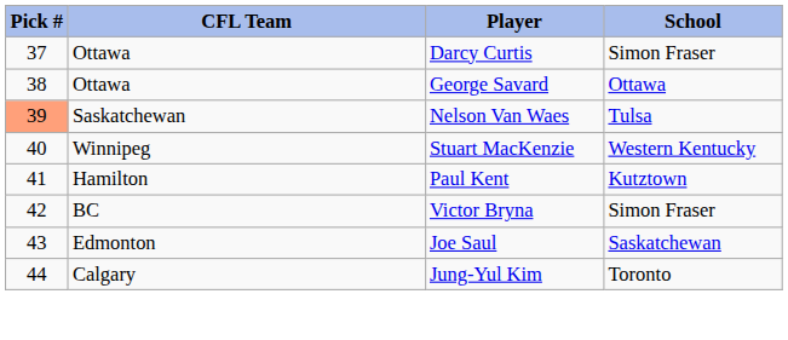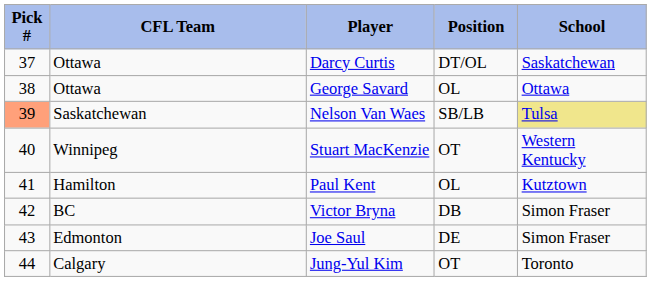 <table class="wikitable" style="width: 100%">
 <tr>
 <th style="background:#A8BDEC;" width=7%>Pick #</th>
 <th width=40% style="background:#A8BDEC;">CFL Team</th>
 <th width=20% style="background:#A8BDEC;">Player</th>
+<th width=13% style="background:#A8BDEC;">Position</th>
 <th width=20% style="background:#A8BDEC;">School</th>
 </tr>
 <tr>
 <td align=center>37</td>
 <td>Ottawa</td>
 <td><a href='#'>Darcy Curtis</a></td>
-<td>Simon Fraser</td>
+<td>DT/OL</td>
+<td><a href='#'>Saskatchewan</a></td>
 </tr>
 <tr>
 <td align=center>38</td>
 <td>Ottawa</td>
 <td><a href='#'>George Savard</a></td>
+<td>OL</td>
 <td><a href='#'>Ottawa</a></td>
 </tr>
 <tr>
 <td align=center style="background: lightsalmon;">39</td>
 <td>Saskatchewan</td>
 <td><a href='#'>Nelson Van Waes</a></td>
-<td><a href='#'>Tulsa</a></td>
+<td>SB/LB</td>
+<td style="background: khaki;"><a href='#'>Tulsa</a></td>
 </tr>
 <tr>
 <td align=center>40</td>
 <td>Winnipeg</td>
 <td><a href='#'>Stuart MacKenzie</a></td>
+<td>OT</td>
 <td><a href='#'>Western Kentucky</a></td>
 </tr>
 <tr>
 <td align=center>41</td>
 <td>Hamilton</td>
 <td><a href='#'>Paul Kent</a></td>
+<td>OL</td>
 <td><a href='#'>Kutztown</a></td>
 </tr>
 <tr>
 <td align=center>42</td>
 <td>BC</td>
 <td><a href='#'>Victor Bryna</a></td>
+<td>DB</td>
 <td>Simon Fraser</td>
 </tr>
 <tr>
 <td align=center>43</td>
 <td>Edmonton</td>
 <td><a href='#'>Joe Saul</a></td>
-<td><a href='#'>Saskatchewan</a></td>
+<td>DE</td>
+<td>Simon Fraser</td>
 </tr>
 <tr>
 <td align=center>44</td>
 <td>Calgary</td>
 <td><a href='#'>Jung-Yul Kim</a></td>
+<td>OT</td>
 <td>Toronto</td>
 </tr>
 </table>
